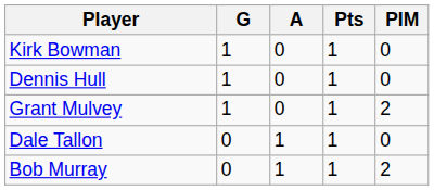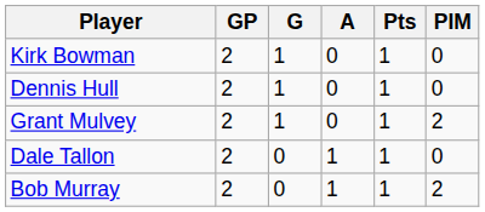 <table class="wikitable">
 <tr>
 <th bgcolor="#DDDDFF" width="40%">Player</th>
+<th bgcolor="#DDDDFF" width="10%">GP</th>
 <th bgcolor="#DDDDFF" width="10%">G</th>
 <th bgcolor="#DDDDFF" width="10%">A</th>
 <th bgcolor="#DDDDFF" width="10%">Pts</th>
 <th bgcolor="#DDDDFF" width="10%">PIM</th>
 </tr>
 <tr>
 <td><a href='#'>Kirk Bowman</a></td>
+<td>2</td>
 <td>1</td>
 <td>0</td>
 <td>1</td>
 <td>0</td>
 </tr>
 <tr>
 <td><a href='#'>Dennis Hull</a></td>
+<td>2</td>
 <td>1</td>
 <td>0</td>
 <td>1</td>
 <td>0</td>
 </tr>
 <tr>
 <td><a href='#'>Grant Mulvey</a></td>
+<td>2</td>
 <td>1</td>
 <td>0</td>
 <td>1</td>
 <td>2</td>
 </tr>
 <tr>
 <td><a href='#'>Dale Tallon</a></td>
+<td>2</td>
 <td>0</td>
 <td>1</td>
 <td>1</td>
 <td>0</td>
 </tr>
 <tr>
 <td><a href='#'>Bob Murray</a></td>
+<td>2</td>
 <td>0</td>
 <td>1</td>
 <td>1</td>
 <td>2</td>
 </tr>
 </table>
